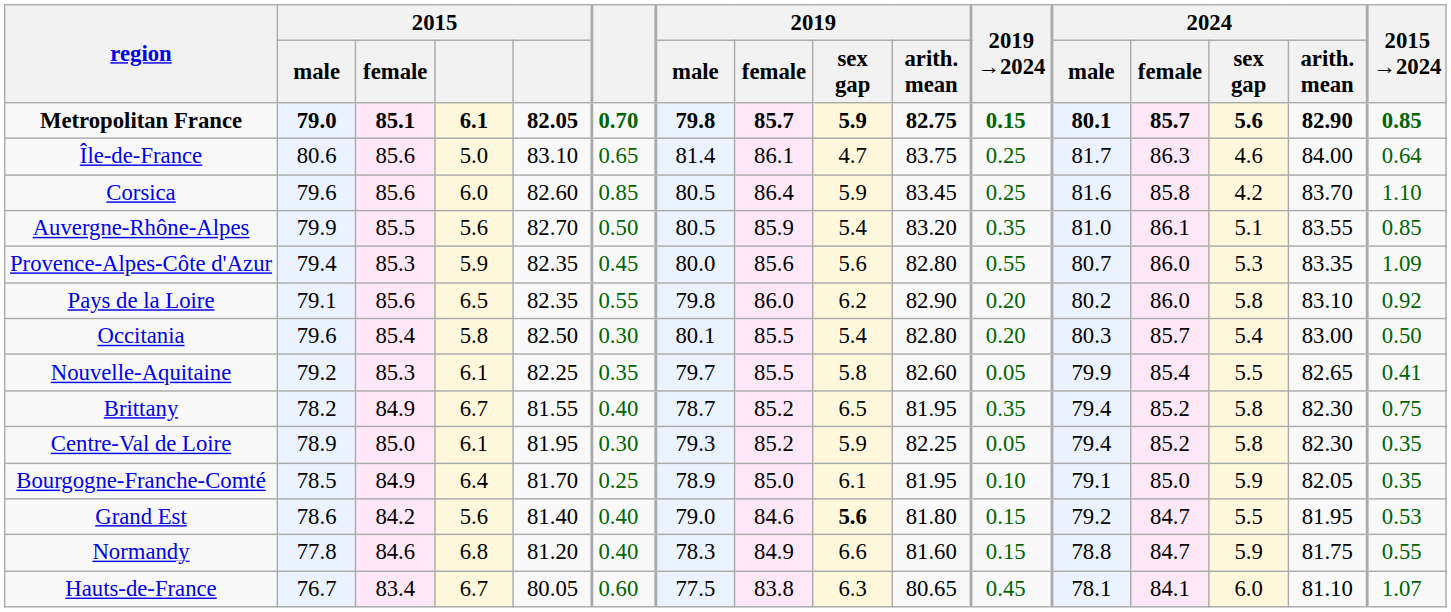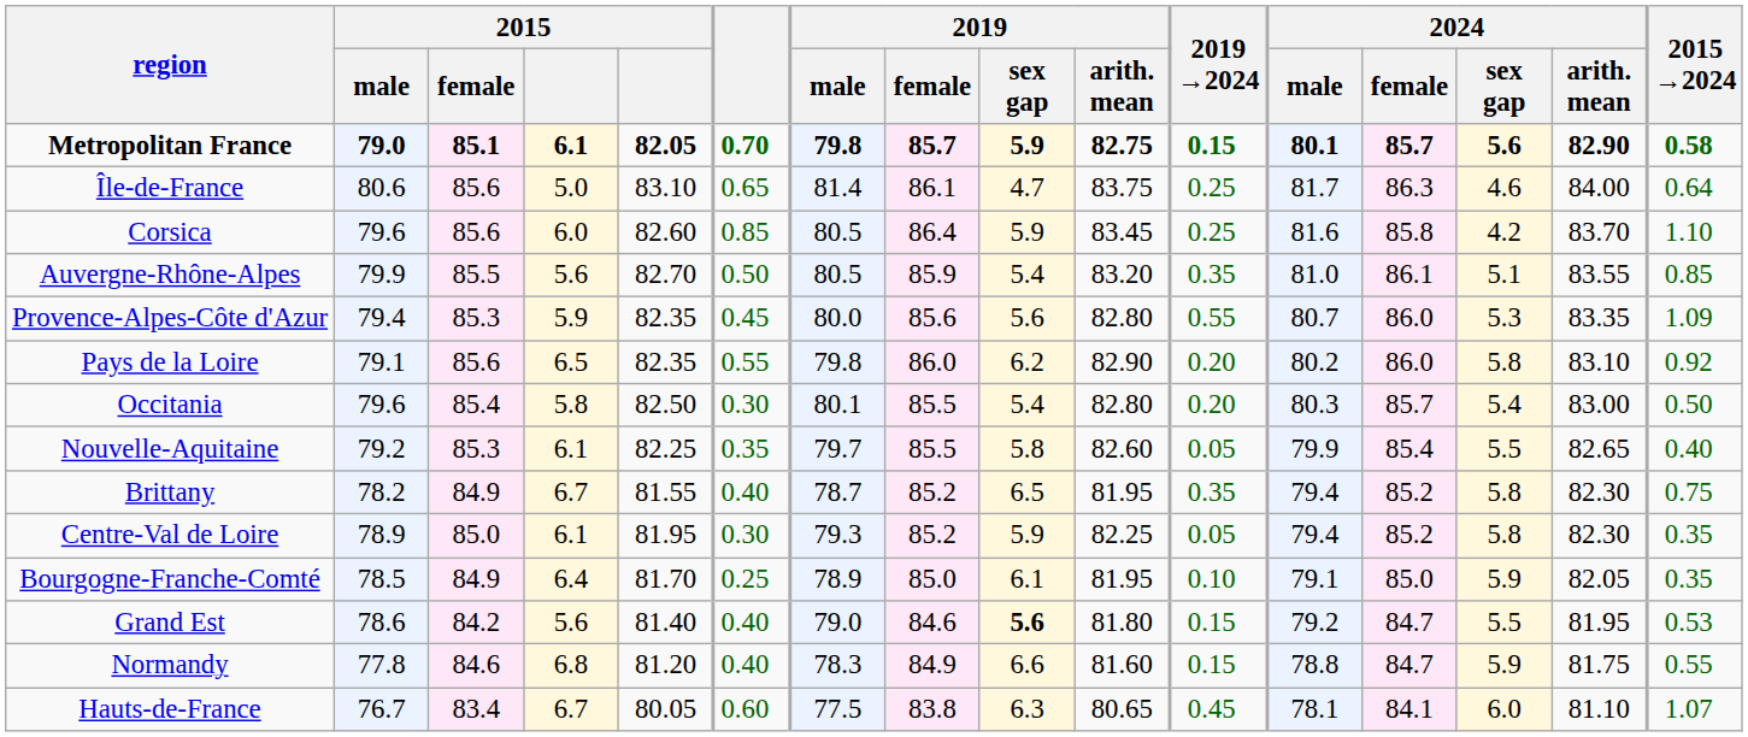 <table class="wikitable sortable mw-datatable static-row-numbers sort-under col1left col6right col11right col16right" style="text-align:center;">
 <tr>
 <th rowspan=2 style="vertical-align:middle;"><a href='#'>region</a></th>
 <th colspan=4>2015</th>
 <th rowspan=2 style="vertical-align:middle;border-left-width:2px;"></th>
 <th colspan=4 style="border-left-width:2px;">2019</th>
 <th rowspan=2 style="vertical-align:middle;border-left-width:2px;">2019<br>→2024</th>
 <th colspan=4 style="border-left-width:2px;">2024</th>
 <th rowspan=2 style="vertical-align:middle;border-left-width:2px;">2015<br>→2024</th>
 </tr>
 <tr>
 <th style="vertical-align:middle;width:3em;">male</th>
 <th style="vertical-align:middle;width:3em;">female</th>
 <th style="vertical-align:middle;width:3em;"></th>
 <th style="width:3em;"></th>
 <th style="vertical-align:middle;width:3em;border-left-width:2px;">male</th>
 <th style="vertical-align:middle;width:3em;">female</th>
 <th style="vertical-align:middle;width:3em;">sex gap</th>
 <th style="width:3em;">arith. mean</th>
 <th style="vertical-align:middle;width:3em;border-left-width:2px;">male</th>
 <th style="vertical-align:middle;width:3em;">female</th>
 <th style="vertical-align:middle;width:3em;">sex gap</th>
 <th style="width:3em;">arith. mean</th>
 </tr>
 <tr class=static-row-header>
 <td><strong>Metropolitan France</strong></td>
 <td style="background:#eaf3ff;"><strong>79.0</strong></td>
 <td style="background:#fee7f6;"><strong>85.1</strong></td>
 <td style="background:#fff8dc;"><strong>6.1</strong></td>
 <td><strong>82.05</strong></td>
 <td style="padding-right:1.5ex;color:darkgreen;border-left-width:2px;"><strong>0.70</strong></td>
 <td style="background:#eaf3ff;border-left-width:2px;"><strong>79.8</strong></td>
 <td style="background:#fee7f6;"><strong>85.7</strong></td>
 <td style="background:#fff8dc;"><strong>5.9</strong></td>
 <td><strong>82.75</strong></td>
 <td style="padding-right:1.5ex;color:darkgreen;border-left-width:2px;"><strong>0.15</strong></td>
 <td style="background:#eaf3ff;border-left-width:2px;"><strong>80.1</strong></td>
 <td style="background:#fee7f6;"><strong>85.7</strong></td>
 <td style="background:#fff8dc;"><strong>5.6</strong></td>
 <td><strong>82.90</strong></td>
-<td style="padding-right:1.5ex;color:darkgreen;border-left-width:2px;"><strong>0.85</strong></td>
+<td style="padding-right:1.5ex;color:darkgreen;border-left-width:2px;"><strong>0.58</strong></td>
 </tr>
 <tr>
 <td><a href='#'>Île-de-France </a></td>
 <td style="background:#eaf3ff;">80.6</td>
 <td style="background:#fee7f6;">85.6</td>
 <td style="background:#fff8dc;">5.0</td>
 <td>83.10</td>
 <td style="padding-right:1.5ex;color:darkgreen;border-left-width:2px;">0.65</td>
 <td style="background:#eaf3ff;border-left-width:2px;">81.4</td>
 <td style="background:#fee7f6;">86.1</td>
 <td style="background:#fff8dc;">4.7</td>
 <td>83.75</td>
 <td style="padding-right:1.5ex;color:darkgreen;border-left-width:2px;">0.25</td>
 <td style="background:#eaf3ff;border-left-width:2px;">81.7</td>
 <td style="background:#fee7f6;">86.3</td>
 <td style="background:#fff8dc;">4.6</td>
 <td>84.00</td>
 <td style="padding-right:1.5ex;color:darkgreen;border-left-width:2px;">0.64</td>
 </tr>
 <tr>
 <td><a href='#'>Corsica</a></td>
 <td style="background:#eaf3ff;">79.6</td>
 <td style="background:#fee7f6;">85.6</td>
 <td style="background:#fff8dc;">6.0</td>
 <td>82.60</td>
 <td style="padding-right:1.5ex;color:darkgreen;border-left-width:2px;">0.85</td>
 <td style="background:#eaf3ff;border-left-width:2px;">80.5</td>
 <td style="background:#fee7f6;">86.4</td>
 <td style="background:#fff8dc;">5.9</td>
 <td>83.45</td>
 <td style="padding-right:1.5ex;color:darkgreen;border-left-width:2px;">0.25</td>
 <td style="background:#eaf3ff;border-left-width:2px;">81.6</td>
 <td style="background:#fee7f6;">85.8</td>
 <td style="background:#fff8dc;">4.2</td>
 <td>83.70</td>
 <td style="padding-right:1.5ex;color:darkgreen;border-left-width:2px;">1.10</td>
 </tr>
 <tr>
 <td><a href='#'>Auvergne-Rhône-Alpes</a></td>
 <td style="background:#eaf3ff;">79.9</td>
 <td style="background:#fee7f6;">85.5</td>
 <td style="background:#fff8dc;">5.6</td>
 <td>82.70</td>
 <td style="padding-right:1.5ex;color:darkgreen;border-left-width:2px;">0.50</td>
 <td style="background:#eaf3ff;border-left-width:2px;">80.5</td>
 <td style="background:#fee7f6;">85.9</td>
 <td style="background:#fff8dc;">5.4</td>
 <td>83.20</td>
 <td style="padding-right:1.5ex;color:darkgreen;border-left-width:2px;">0.35</td>
 <td style="background:#eaf3ff;border-left-width:2px;">81.0</td>
 <td style="background:#fee7f6;">86.1</td>
 <td style="background:#fff8dc;">5.1</td>
 <td>83.55</td>
 <td style="padding-right:1.5ex;color:darkgreen;border-left-width:2px;">0.85</td>
 </tr>
 <tr>
 <td><a href='#'>Provence-Alpes-Côte d'Azur</a></td>
 <td style="background:#eaf3ff;">79.4</td>
 <td style="background:#fee7f6;">85.3</td>
 <td style="background:#fff8dc;">5.9</td>
 <td>82.35</td>
 <td style="padding-right:1.5ex;color:darkgreen;border-left-width:2px;">0.45</td>
 <td style="background:#eaf3ff;border-left-width:2px;">80.0</td>
 <td style="background:#fee7f6;">85.6</td>
 <td style="background:#fff8dc;">5.6</td>
 <td>82.80</td>
 <td style="padding-right:1.5ex;color:darkgreen;border-left-width:2px;">0.55</td>
 <td style="background:#eaf3ff;border-left-width:2px;">80.7</td>
 <td style="background:#fee7f6;">86.0</td>
 <td style="background:#fff8dc;">5.3</td>
 <td>83.35</td>
 <td style="padding-right:1.5ex;color:darkgreen;border-left-width:2px;">1.09</td>
 </tr>
 <tr>
 <td><a href='#'>Pays de la Loire</a></td>
 <td style="background:#eaf3ff;">79.1</td>
 <td style="background:#fee7f6;">85.6</td>
 <td style="background:#fff8dc;">6.5</td>
 <td>82.35</td>
 <td style="padding-right:1.5ex;color:darkgreen;border-left-width:2px;">0.55</td>
 <td style="background:#eaf3ff;border-left-width:2px;">79.8</td>
 <td style="background:#fee7f6;">86.0</td>
 <td style="background:#fff8dc;">6.2</td>
 <td>82.90</td>
 <td style="padding-right:1.5ex;color:darkgreen;border-left-width:2px;">0.20</td>
 <td style="background:#eaf3ff;border-left-width:2px;">80.2</td>
 <td style="background:#fee7f6;">86.0</td>
 <td style="background:#fff8dc;">5.8</td>
 <td>83.10</td>
 <td style="padding-right:1.5ex;color:darkgreen;border-left-width:2px;">0.92</td>
 </tr>
 <tr>
 <td><a href='#'>Occitania</a></td>
 <td style="background:#eaf3ff;">79.6</td>
 <td style="background:#fee7f6;">85.4</td>
 <td style="background:#fff8dc;">5.8</td>
 <td>82.50</td>
 <td style="padding-right:1.5ex;color:darkgreen;border-left-width:2px;">0.30</td>
 <td style="background:#eaf3ff;border-left-width:2px;">80.1</td>
 <td style="background:#fee7f6;">85.5</td>
 <td style="background:#fff8dc;">5.4</td>
 <td>82.80</td>
 <td style="padding-right:1.5ex;color:darkgreen;border-left-width:2px;">0.20</td>
 <td style="background:#eaf3ff;border-left-width:2px;">80.3</td>
 <td style="background:#fee7f6;">85.7</td>
 <td style="background:#fff8dc;">5.4</td>
 <td>83.00</td>
 <td style="padding-right:1.5ex;color:darkgreen;border-left-width:2px;">0.50</td>
 </tr>
 <tr>
 <td><a href='#'>Nouvelle-Aquitaine</a></td>
 <td style="background:#eaf3ff;">79.2</td>
 <td style="background:#fee7f6;">85.3</td>
 <td style="background:#fff8dc;">6.1</td>
 <td>82.25</td>
 <td style="padding-right:1.5ex;color:darkgreen;border-left-width:2px;">0.35</td>
 <td style="background:#eaf3ff;border-left-width:2px;">79.7</td>
 <td style="background:#fee7f6;">85.5</td>
 <td style="background:#fff8dc;">5.8</td>
 <td>82.60</td>
 <td style="padding-right:1.5ex;color:darkgreen;border-left-width:2px;">0.05</td>
 <td style="background:#eaf3ff;border-left-width:2px;">79.9</td>
 <td style="background:#fee7f6;">85.4</td>
 <td style="background:#fff8dc;">5.5</td>
 <td>82.65</td>
-<td style="padding-right:1.5ex;color:darkgreen;border-left-width:2px;">0.41</td>
+<td style="padding-right:1.5ex;color:darkgreen;border-left-width:2px;">0.40</td>
 </tr>
 <tr>
 <td><a href='#'>Brittany</a></td>
 <td style="background:#eaf3ff;">78.2</td>
 <td style="background:#fee7f6;">84.9</td>
 <td style="background:#fff8dc;">6.7</td>
 <td>81.55</td>
 <td style="padding-right:1.5ex;color:darkgreen;border-left-width:2px;">0.40</td>
 <td style="background:#eaf3ff;border-left-width:2px;">78.7</td>
 <td style="background:#fee7f6;">85.2</td>
 <td style="background:#fff8dc;">6.5</td>
 <td>81.95</td>
 <td style="padding-right:1.5ex;color:darkgreen;border-left-width:2px;">0.35</td>
 <td style="background:#eaf3ff;border-left-width:2px;">79.4</td>
 <td style="background:#fee7f6;">85.2</td>
 <td style="background:#fff8dc;">5.8</td>
 <td>82.30</td>
 <td style="padding-right:1.5ex;color:darkgreen;border-left-width:2px;">0.75</td>
 </tr>
 <tr>
 <td><a href='#'>Centre-Val de Loire</a></td>
 <td style="background:#eaf3ff;">78.9</td>
 <td style="background:#fee7f6;">85.0</td>
 <td style="background:#fff8dc;">6.1</td>
 <td>81.95</td>
 <td style="padding-right:1.5ex;color:darkgreen;border-left-width:2px;">0.30</td>
 <td style="background:#eaf3ff;border-left-width:2px;">79.3</td>
 <td style="background:#fee7f6;">85.2</td>
 <td style="background:#fff8dc;">5.9</td>
 <td>82.25</td>
 <td style="padding-right:1.5ex;color:darkgreen;border-left-width:2px;">0.05</td>
 <td style="background:#eaf3ff;border-left-width:2px;">79.4</td>
 <td style="background:#fee7f6;">85.2</td>
 <td style="background:#fff8dc;">5.8</td>
 <td>82.30</td>
 <td style="padding-right:1.5ex;color:darkgreen;border-left-width:2px;">0.35</td>
 </tr>
 <tr>
 <td><a href='#'>Bourgogne-Franche-Comté</a></td>
 <td style="background:#eaf3ff;">78.5</td>
 <td style="background:#fee7f6;">84.9</td>
 <td style="background:#fff8dc;">6.4</td>
 <td>81.70</td>
 <td style="padding-right:1.5ex;color:darkgreen;border-left-width:2px;">0.25</td>
 <td style="background:#eaf3ff;border-left-width:2px;">78.9</td>
 <td style="background:#fee7f6;">85.0</td>
 <td style="background:#fff8dc;">6.1</td>
 <td>81.95</td>
 <td style="padding-right:1.5ex;color:darkgreen;border-left-width:2px;">0.10</td>
 <td style="background:#eaf3ff;border-left-width:2px;">79.1</td>
 <td style="background:#fee7f6;">85.0</td>
 <td style="background:#fff8dc;">5.9</td>
 <td>82.05</td>
 <td style="padding-right:1.5ex;color:darkgreen;border-left-width:2px;">0.35</td>
 </tr>
 <tr>
 <td><a href='#'>Grand Est</a></td>
 <td style="background:#eaf3ff;">78.6</td>
 <td style="background:#fee7f6;">84.2</td>
 <td style="background:#fff8dc;">5.6</td>
 <td>81.40</td>
 <td style="padding-right:1.5ex;color:darkgreen;border-left-width:2px;">0.40</td>
 <td style="background:#eaf3ff;border-left-width:2px;">79.0</td>
 <td style="background:#fee7f6;">84.6</td>
 <td style="background:#fff8dc;"><strong>5.6</strong></td>
 <td>81.80</td>
 <td style="padding-right:1.5ex;color:darkgreen;border-left-width:2px;">0.15</td>
 <td style="background:#eaf3ff;border-left-width:2px;">79.2</td>
 <td style="background:#fee7f6;">84.7</td>
 <td style="background:#fff8dc;">5.5</td>
 <td>81.95</td>
 <td style="padding-right:1.5ex;color:darkgreen;border-left-width:2px;">0.53</td>
 </tr>
 <tr>
 <td><a href='#'>Normandy</a></td>
 <td style="background:#eaf3ff;">77.8</td>
 <td style="background:#fee7f6;">84.6</td>
 <td style="background:#fff8dc;">6.8</td>
 <td>81.20</td>
 <td style="padding-right:1.5ex;color:darkgreen;border-left-width:2px;">0.40</td>
 <td style="background:#eaf3ff;border-left-width:2px;">78.3</td>
 <td style="background:#fee7f6;">84.9</td>
 <td style="background:#fff8dc;">6.6</td>
 <td>81.60</td>
 <td style="padding-right:1.5ex;color:darkgreen;border-left-width:2px;">0.15</td>
 <td style="background:#eaf3ff;border-left-width:2px;">78.8</td>
 <td style="background:#fee7f6;">84.7</td>
 <td style="background:#fff8dc;">5.9</td>
 <td>81.75</td>
 <td style="padding-right:1.5ex;color:darkgreen;border-left-width:2px;">0.55</td>
 </tr>
 <tr>
 <td><a href='#'>Hauts-de-France</a></td>
 <td style="background:#eaf3ff;">76.7</td>
 <td style="background:#fee7f6;">83.4</td>
 <td style="background:#fff8dc;">6.7</td>
 <td>80.05</td>
 <td style="padding-right:1.5ex;color:darkgreen;border-left-width:2px;">0.60</td>
 <td style="background:#eaf3ff;border-left-width:2px;">77.5</td>
 <td style="background:#fee7f6;">83.8</td>
 <td style="background:#fff8dc;">6.3</td>
 <td>80.65</td>
 <td style="padding-right:1.5ex;color:darkgreen;border-left-width:2px;">0.45</td>
 <td style="background:#eaf3ff;border-left-width:2px;">78.1</td>
 <td style="background:#fee7f6;">84.1</td>
 <td style="background:#fff8dc;">6.0</td>
 <td>81.10</td>
 <td style="padding-right:1.5ex;color:darkgreen;border-left-width:2px;">1.07</td>
 </tr>
 </table>
